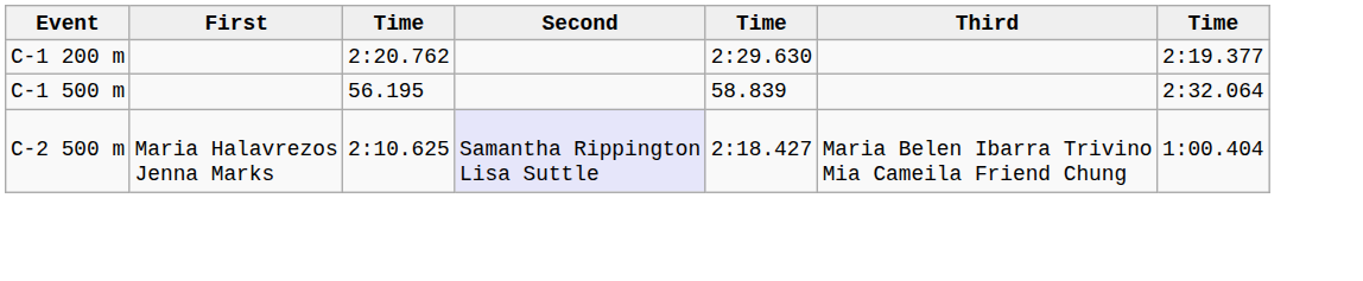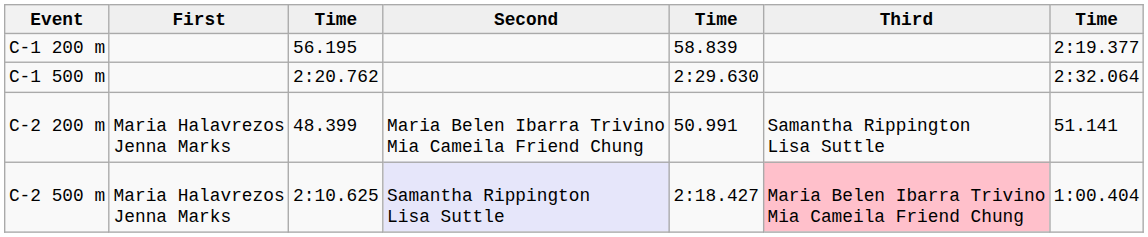 <table class="wikitable">
 <tr>
 <th>Event</th>
 <td align=center bgcolor="EFEFEF"><strong>First</strong></td>
 <td align=center bgcolor="EFEFEF"><strong>Time</strong></td>
 <td align=center bgcolor="EFEFEF"><strong>Second</strong></td>
 <td align=center bgcolor="EFEFEF"><strong>Time</strong></td>
 <td align=center bgcolor="EFEFEF"><strong>Third</strong></td>
 <td align=center bgcolor="EFEFEF"><strong>Time</strong></td>
 </tr>
 <tr>
 <td>C-1 200 m</td>
 <td></td>
-<td>2:20.762</td>
+<td>56.195</td>
 <td></td>
-<td>2:29.630</td>
+<td>58.839</td>
 <td></td>
 <td>2:19.377</td>
 </tr>
 <tr>
 <td>C-1 500 m</td>
 <td></td>
-<td>56.195</td>
+<td>2:20.762</td>
 <td></td>
-<td>58.839</td>
+<td>2:29.630</td>
 <td></td>
 <td>2:32.064</td>
+</tr>
+<tr>
+<td>C-2 200 m</td>
+<td><br>Maria Halavrezos<br>Jenna Marks</td>
+<td>48.399</td>
+<td><br>Maria Belen Ibarra Trivino<br>Mia Cameila Friend Chung</td>
+<td>50.991</td>
+<td><br>Samantha Rippington<br>Lisa Suttle</td>
+<td>51.141</td>
 </tr>
 <tr>
 <td>C-2 500 m</td>
 <td><br>Maria Halavrezos<br>Jenna Marks</td>
 <td>2:10.625</td>
 <td style="background: lavender;"><br>Samantha Rippington<br>Lisa Suttle</td>
 <td>2:18.427</td>
-<td><br>Maria Belen Ibarra Trivino<br>Mia Cameila Friend Chung</td>
+<td style="background: pink;"><br>Maria Belen Ibarra Trivino<br>Mia Cameila Friend Chung</td>
 <td>1:00.404</td>
 </tr>
 </table>
